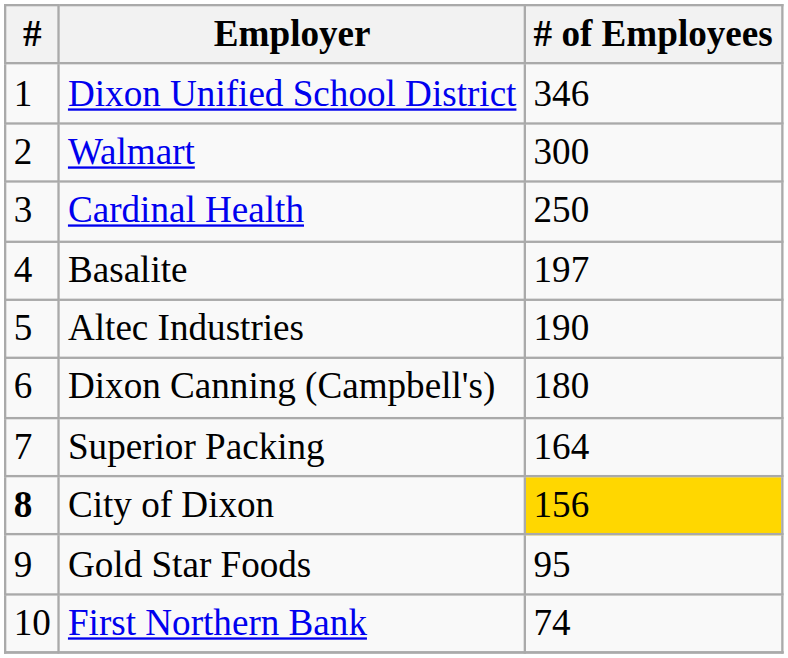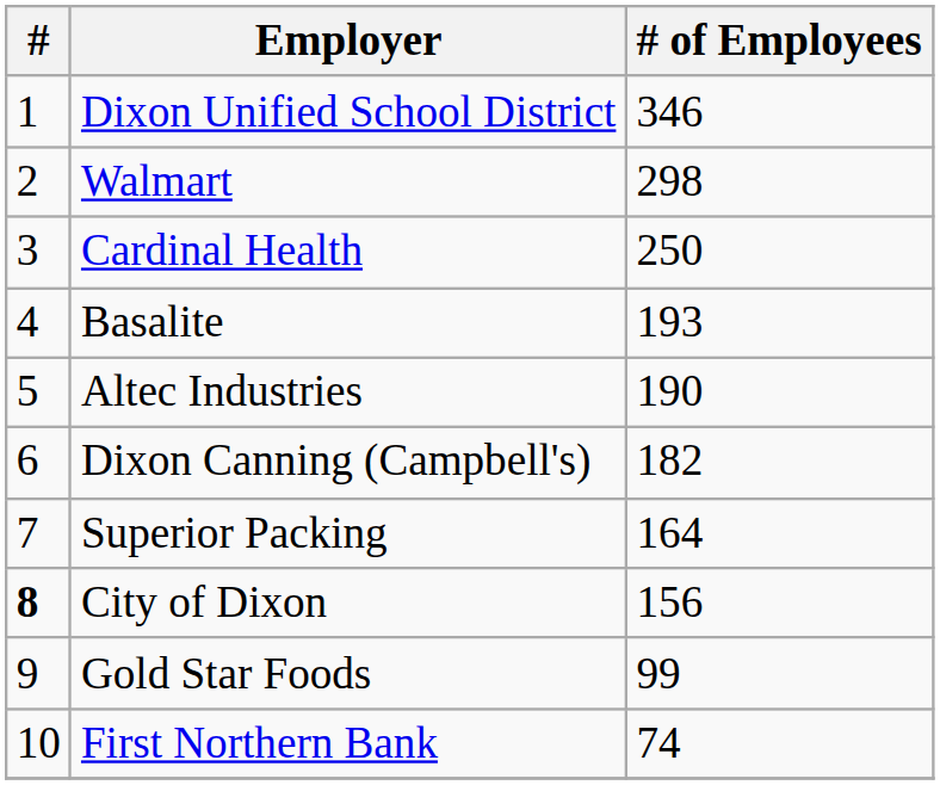 <table class="wikitable sortable" border="1">
 <tr>
 <th>#</th>
 <th>Employer</th>
 <th># of Employees</th>
 </tr>
 <tr>
 <td>1</td>
 <td><a href='#'>Dixon Unified School District</a></td>
 <td>346</td>
 </tr>
 <tr>
 <td>2</td>
 <td><a href='#'>Walmart</a></td>
-<td>300</td>
+<td>298</td>
 </tr>
 <tr>
 <td>3</td>
 <td><a href='#'>Cardinal Health</a></td>
 <td>250</td>
 </tr>
 <tr>
 <td>4</td>
 <td>Basalite</td>
-<td>197</td>
+<td>193</td>
 </tr>
 <tr>
 <td>5</td>
 <td>Altec Industries</td>
 <td>190</td>
 </tr>
 <tr>
 <td>6</td>
 <td>Dixon Canning (Campbell's)</td>
-<td>180</td>
+<td>182</td>
 </tr>
 <tr>
 <td>7</td>
 <td>Superior Packing</td>
 <td>164</td>
 </tr>
 <tr>
 <td><strong>8</strong></td>
 <td>City of Dixon</td>
-<td style="background: gold;">156</td>
+<td>156</td>
 </tr>
 <tr>
 <td>9</td>
 <td>Gold Star Foods</td>
-<td>95</td>
+<td>99</td>
 </tr>
 <tr>
 <td>10</td>
 <td><a href='#'>First Northern Bank</a></td>
 <td>74</td>
 </tr>
 <tr>
 </tr>
 </table>
